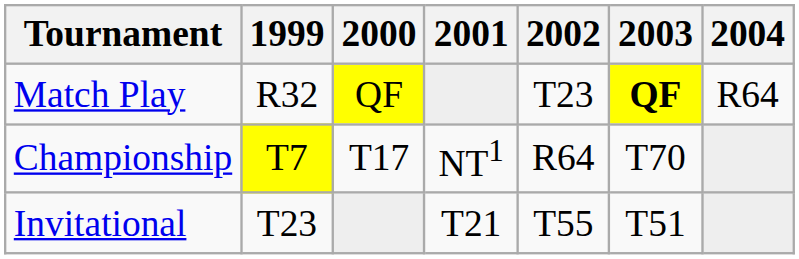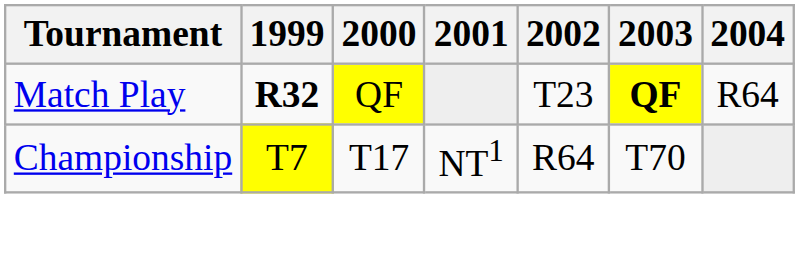 <table class="wikitable" style="text-align:center;">
 <tr>
 <th>Tournament</th>
 <th>1999</th>
 <th>2000</th>
 <th>2001</th>
 <th>2002</th>
 <th>2003</th>
 <th>2004</th>
 </tr>
 <tr>
 <td align="left"><a href='#'>Match Play</a></td>
-<td>R32</td>
+<td><strong>R32</strong></td>
 <td style="background:yellow;">QF</td>
 <td style="background:#eeeeee;"></td>
 <td>T23</td>
 <td style="background:yellow;"><strong>QF</strong></td>
 <td>R64</td>
 </tr>
 <tr>
 <td align="left"><a href='#'>Championship</a></td>
 <td style="background:yellow;">T7</td>
 <td>T17</td>
 <td>NT<sup>1</sup></td>
 <td>R64</td>
 <td>T70</td>
 <td style="background:#eeeeee;"></td>
 </tr>
-<tr>
-<td align="left"><a href='#'>Invitational</a></td>
-<td>T23</td>
-<td style="background:#eeeeee;"></td>
-<td>T21</td>
-<td>T55</td>
-<td>T51</td>
-<td style="background:#eeeeee;"></td>
-</tr>
 </table>
